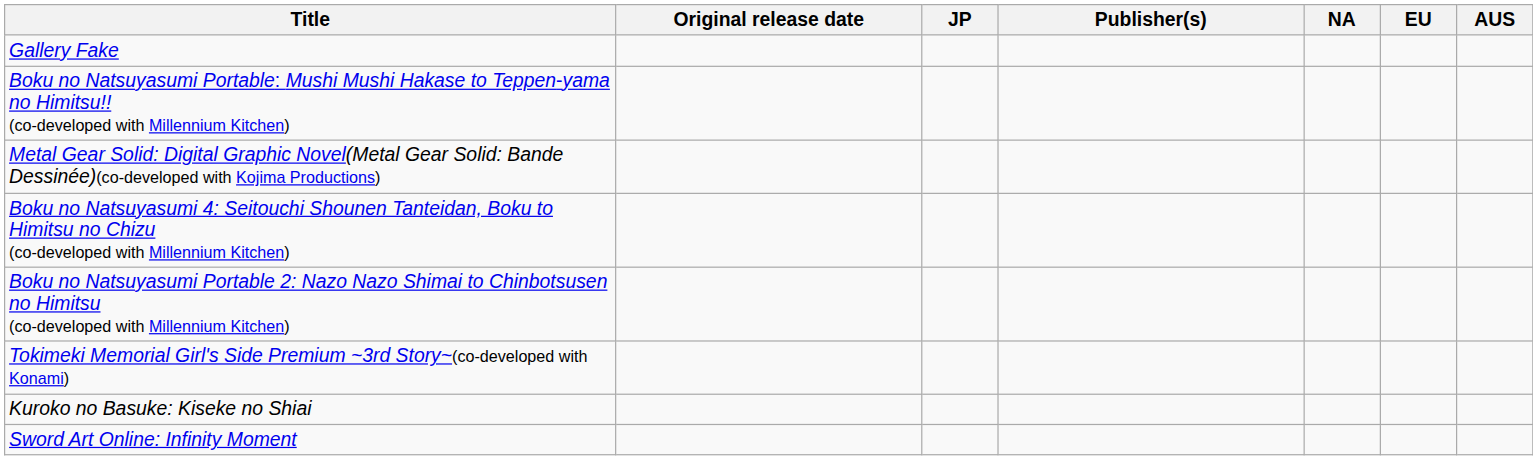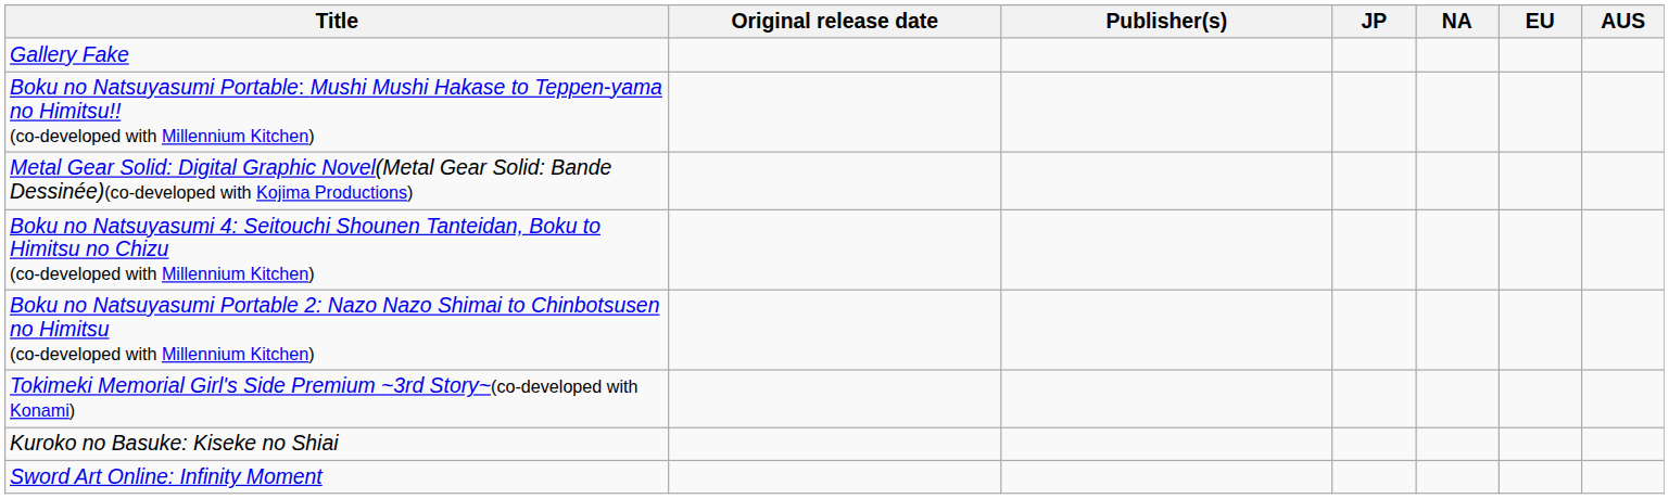 <table class="wikitable sortable" style="width: 100%;">
 <tr>
 <th style="width:40%;">Title</th>
 <th style="width:20%;">Original release date</th>
+<th style="width:20%;">Publisher(s)</th>
 <th style="width:5%;">JP</th>
-<th style="width:20%;">Publisher(s)</th>
 <th style="width:5%;">NA</th>
 <th style="width:5%;">EU</th>
 <th style="width:5%;">AUS</th>
 </tr>
 <tr>
 <td><em><a href='#'>Gallery Fake</a></em></td>
 <td></td>
 <td></td>
 <td></td>
 <td></td>
 <td></td>
 <td></td>
 </tr>
 <tr>
 <td><a href='#'><em>Boku no Natsuyasumi Portable</em>: <em>Mushi Mushi Hakase to Teppen</em>-<em>yama no Himitsu!!</em></a><br><small>(co-developed with <a href='#'>Millennium Kitchen</a>)</small></td>
 <td></td>
 <td></td>
 <td></td>
 <td></td>
 <td></td>
 <td></td>
 </tr>
 <tr>
 <td><em><a href='#'>Metal Gear Solid: Digital Graphic Novel</a></em><em>(Metal Gear Solid: Bande Dessinée)</em><small>(co-developed with <a href='#'>Kojima Productions</a>)</small></td>
 <td></td>
 <td></td>
 <td></td>
 <td></td>
 <td></td>
 <td></td>
 </tr>
 <tr>
 <td><em><a href='#'>Boku no Natsuyasumi 4: Seitouchi Shounen Tanteidan, Boku to Himitsu no Chizu</a></em><br><small>(co-developed with <a href='#'>Millennium Kitchen</a>)</small></td>
 <td></td>
 <td></td>
 <td></td>
 <td></td>
 <td></td>
 <td></td>
 </tr>
 <tr>
 <td><a href='#'><em>Boku no Natsuyasumi Portable 2: Nazo Nazo Shimai to Chinbotsusen no Himitsu</em></a><br><small>(co-developed with <a href='#'>Millennium Kitchen</a>)</small></td>
 <td></td>
 <td></td>
 <td></td>
 <td></td>
 <td></td>
 <td></td>
 </tr>
 <tr>
 <td><em><a href='#'>Tokimeki Memorial Girl's Side Premium ~3rd Story~</a></em><small>(co-developed with <a href='#'>Konami</a>)</small></td>
 <td></td>
 <td></td>
 <td></td>
 <td></td>
 <td></td>
 <td></td>
 </tr>
 <tr>
 <td><em>Kuroko no Basuke: Kiseke no Shiai</em></td>
 <td></td>
 <td></td>
 <td></td>
 <td></td>
 <td></td>
 <td></td>
 </tr>
 <tr>
 <td><em><a href='#'>Sword Art Online: Infinity Moment</a></em></td>
 <td></td>
 <td></td>
 <td></td>
 <td></td>
 <td></td>
 <td></td>
 </tr>
 </table>
